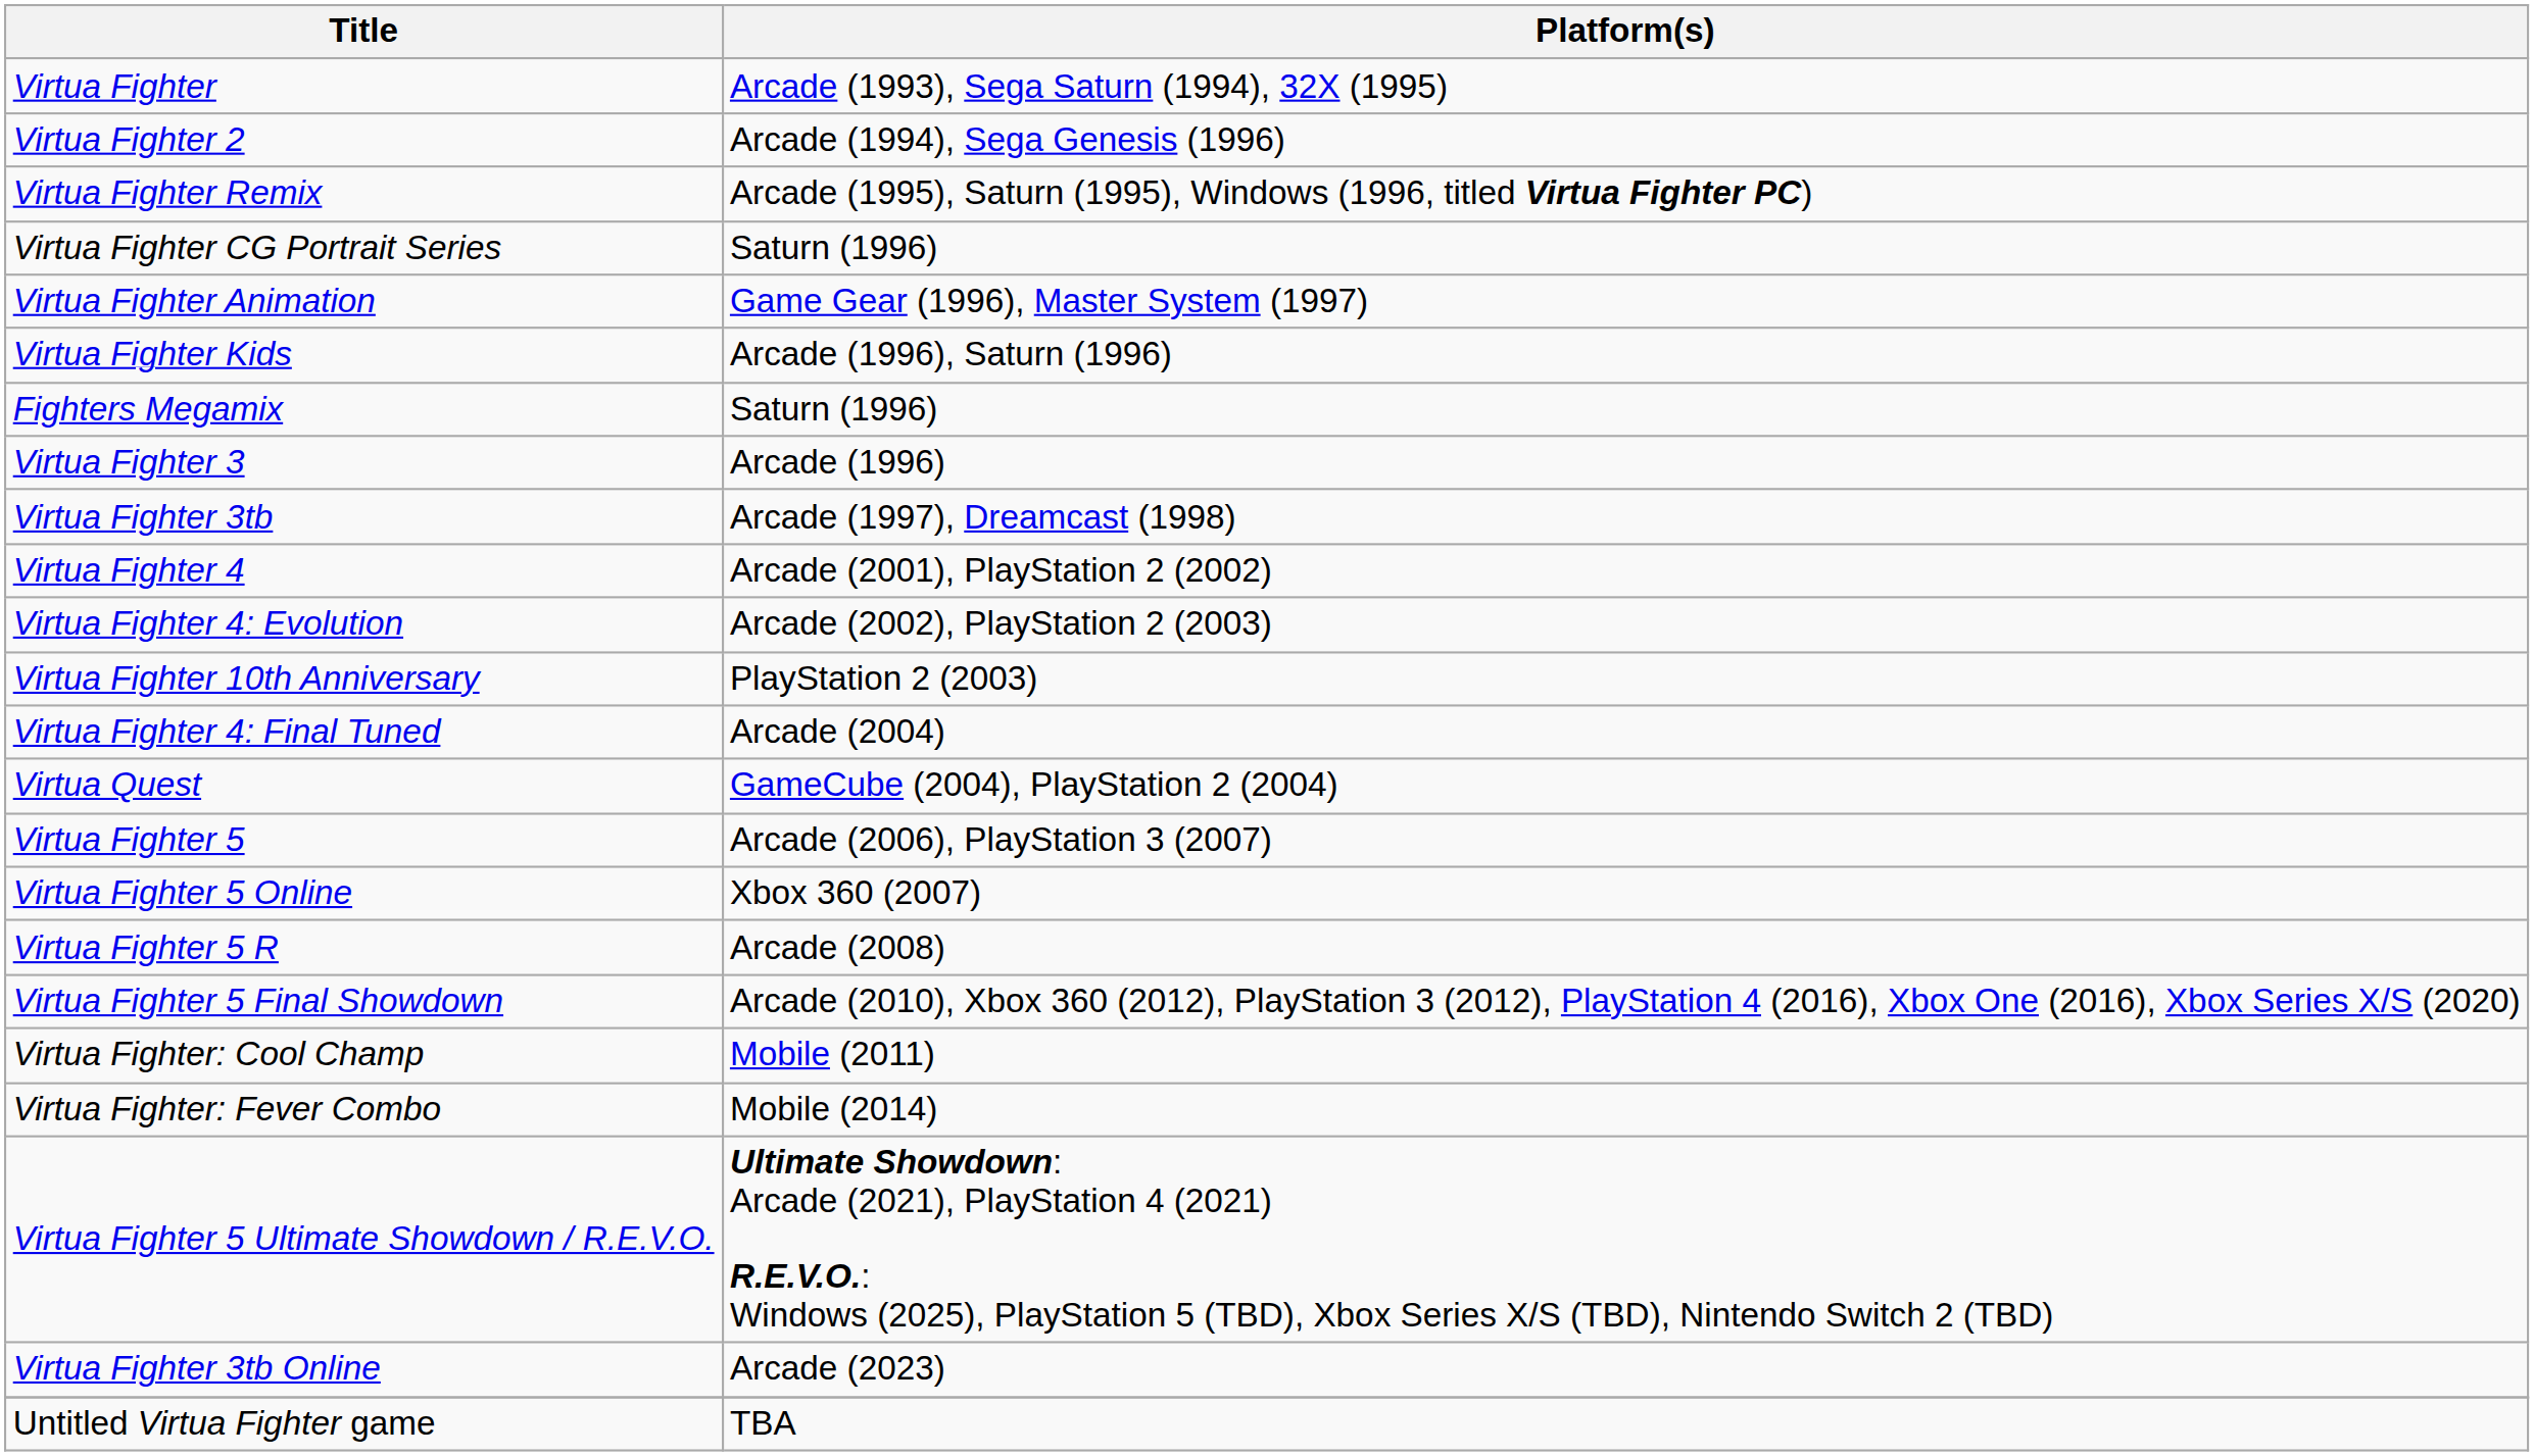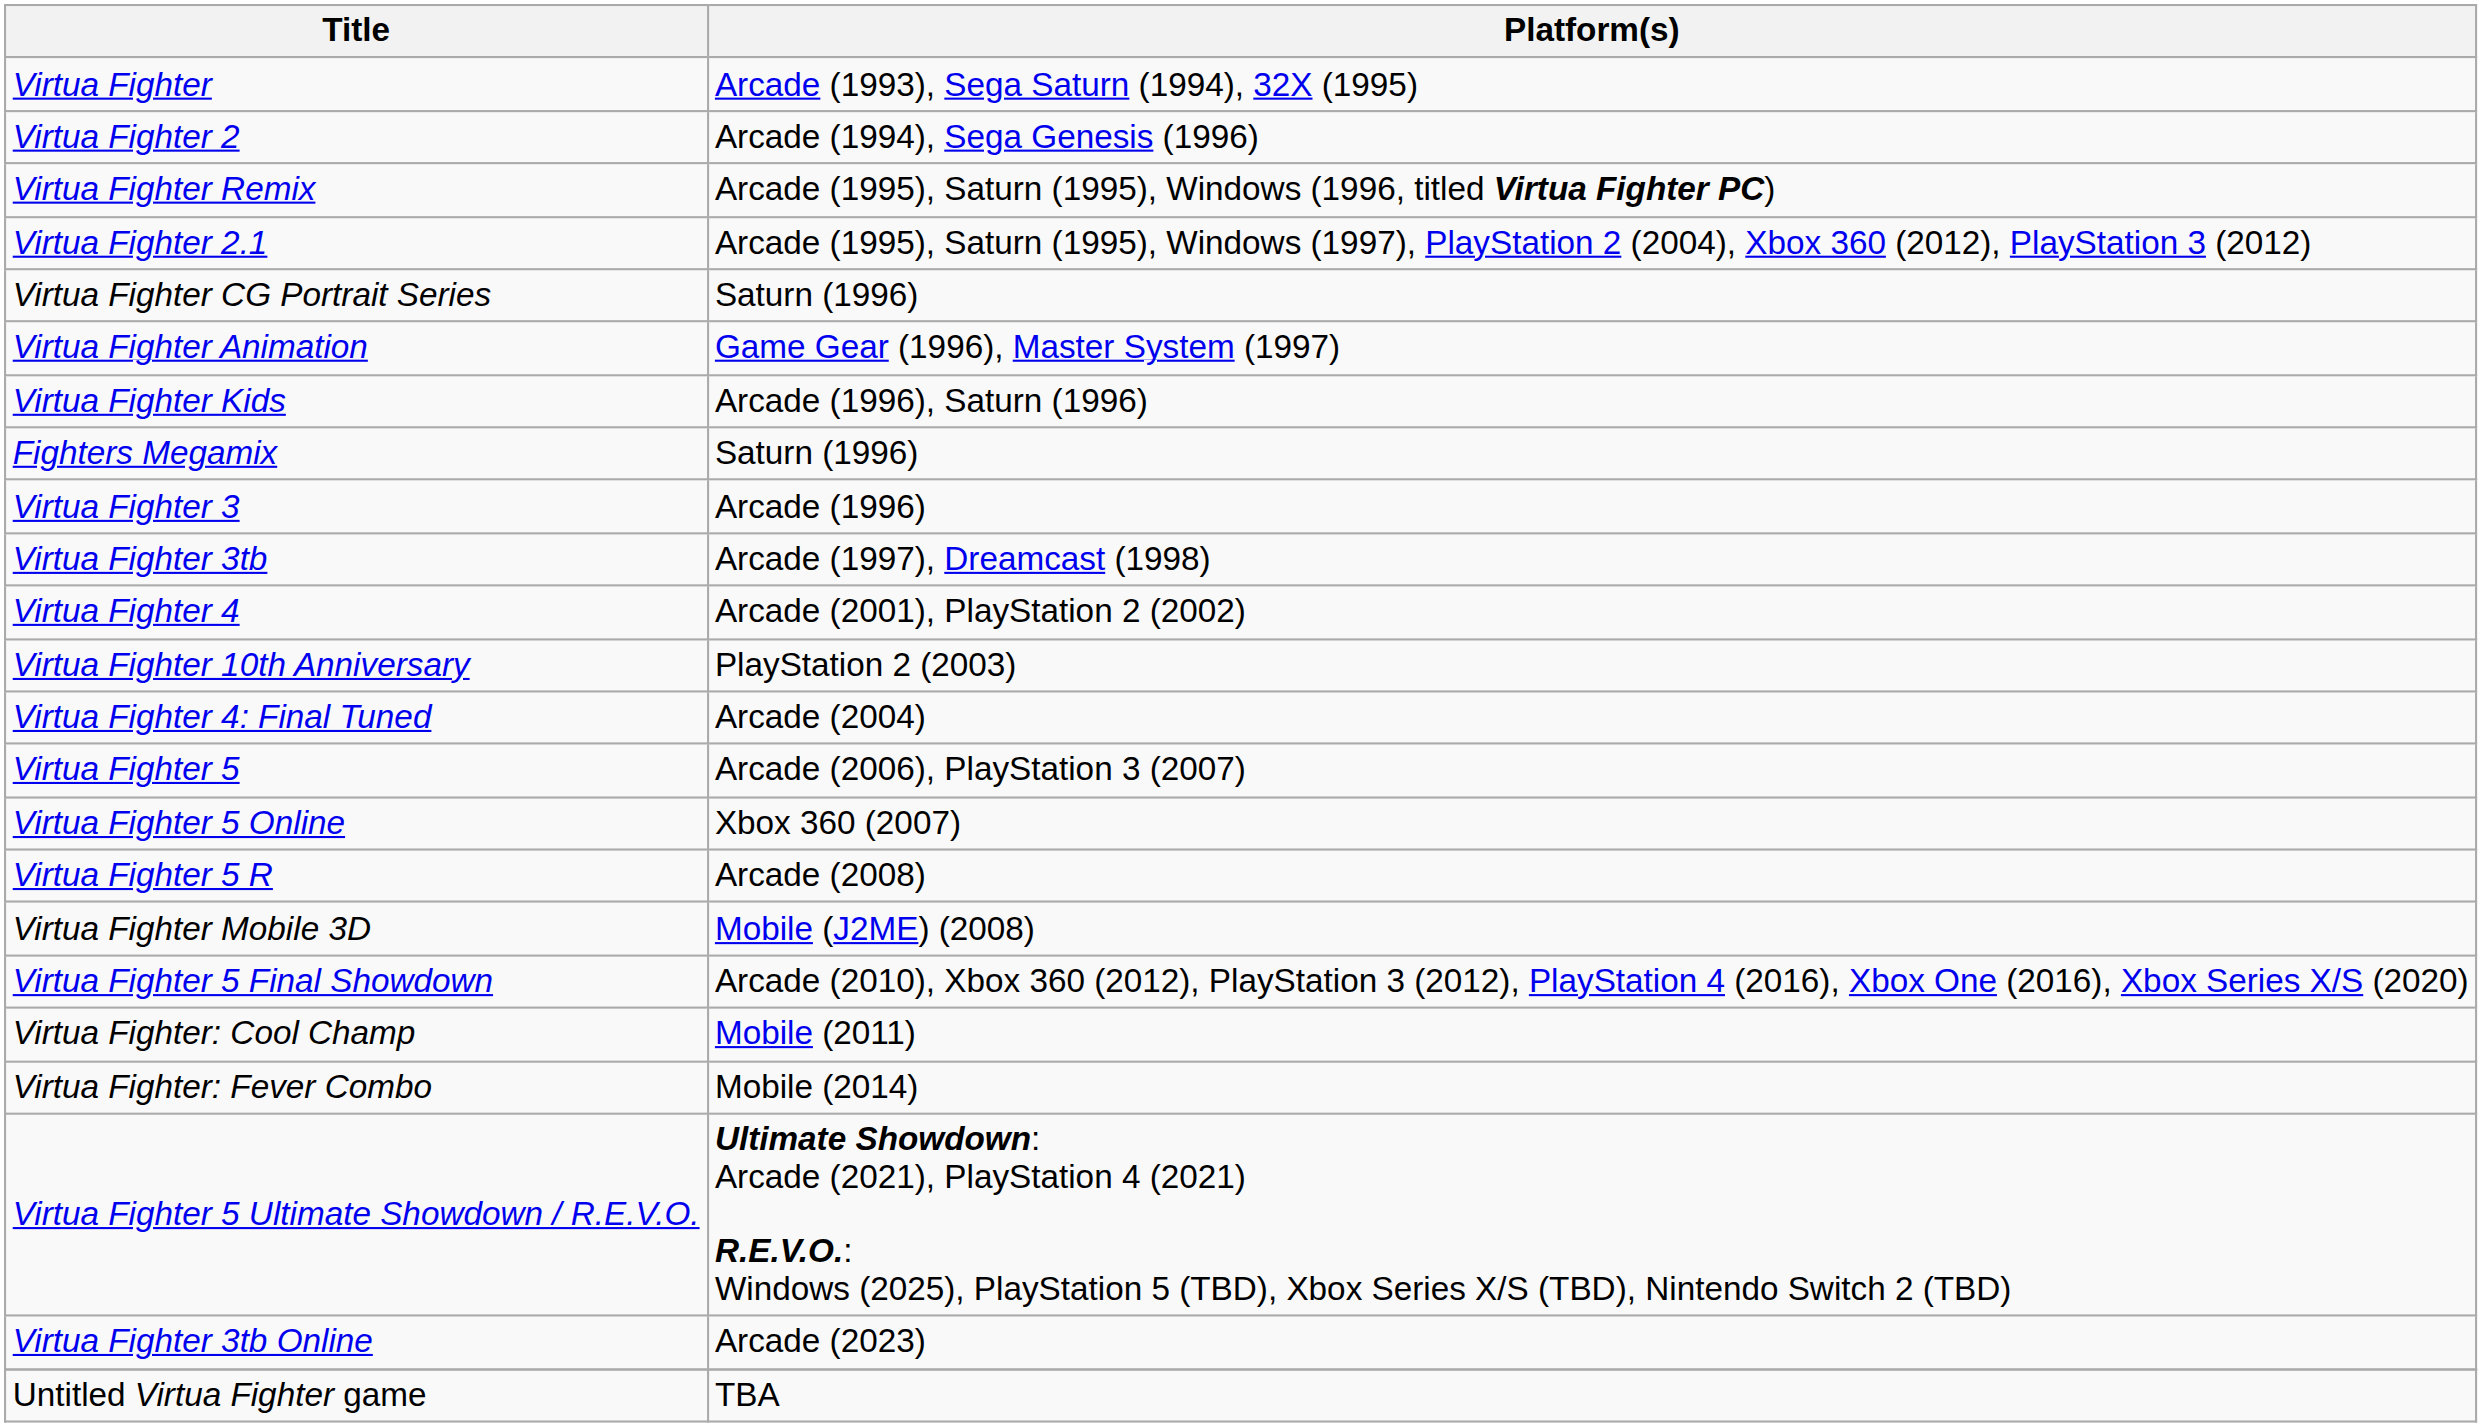 <table class="wikitable sortable">
 <tr>
 <th rowspan="1">Title</th>
 <th rowspan="1">Platform(s)</th>
 </tr>
 <tr>
 <td><em><a href='#'>Virtua Fighter</a></em></td>
 <td><a href='#'>Arcade</a> (1993), <a href='#'>Sega Saturn</a> (1994), <a href='#'>32X</a> (1995)</td>
 </tr>
 <tr>
 <td><em><a href='#'>Virtua Fighter 2</a></em></td>
 <td>Arcade (1994), <a href='#'>Sega Genesis</a> (1996)</td>
 </tr>
 <tr>
 <td><em><a href='#'>Virtua Fighter Remix</a></em></td>
 <td>Arcade (1995), Saturn (1995), Windows (1996, titled <strong><em>Virtua Fighter PC</em></strong>)</td>
+</tr>
+<tr>
+<td><em><a href='#'>Virtua Fighter 2.1</a></em></td>
+<td>Arcade (1995), Saturn (1995), Windows (1997), <a href='#'>PlayStation 2</a> (2004), <a href='#'>Xbox 360</a> (2012), <a href='#'>PlayStation 3</a> (2012)</td>
 </tr>
 <tr>
 <td><em>Virtua Fighter CG Portrait Series</em></td>
 <td>Saturn (1996)</td>
 </tr>
 <tr>
 <td><em><a href='#'>Virtua Fighter Animation</a></em></td>
 <td><a href='#'>Game Gear</a> (1996), <a href='#'>Master System</a> (1997)</td>
 </tr>
 <tr>
 <td><em><a href='#'>Virtua Fighter Kids</a></em></td>
 <td>Arcade (1996), Saturn (1996)</td>
 </tr>
 <tr>
 <td><em><a href='#'>Fighters Megamix</a></em></td>
 <td>Saturn (1996)</td>
 </tr>
 <tr>
 <td><em><a href='#'>Virtua Fighter 3</a></em></td>
 <td>Arcade (1996)</td>
 </tr>
 <tr>
 <td><em><a href='#'>Virtua Fighter 3tb</a></em></td>
 <td>Arcade (1997), <a href='#'>Dreamcast</a> (1998)</td>
 </tr>
 <tr>
 <td><em><a href='#'>Virtua Fighter 4</a></em></td>
 <td>Arcade (2001), PlayStation 2 (2002)</td>
 </tr>
 <tr>
-<td><em><a href='#'>Virtua Fighter 4: Evolution</a></em></td>
-<td>Arcade (2002), PlayStation 2 (2003)</td>
-</tr>
-<tr>
 <td><em><a href='#'>Virtua Fighter 10th Anniversary</a></em></td>
 <td>PlayStation 2 (2003)</td>
 </tr>
 <tr>
 <td><em><a href='#'>Virtua Fighter 4: Final Tuned</a></em></td>
 <td>Arcade (2004)</td>
-</tr>
-<tr>
-<td><em><a href='#'>Virtua Quest</a></em></td>
-<td><a href='#'>GameCube</a> (2004), PlayStation 2 (2004)</td>
 </tr>
 <tr>
 <td><em><a href='#'>Virtua Fighter 5</a></em></td>
 <td>Arcade (2006), PlayStation 3 (2007)</td>
 </tr>
 <tr>
 <td><em><a href='#'>Virtua Fighter 5 Online</a></em></td>
 <td>Xbox 360 (2007)</td>
 </tr>
 <tr>
 <td><em><a href='#'>Virtua Fighter 5 R</a></em></td>
 <td>Arcade (2008)</td>
+</tr>
+<tr>
+<td><em>Virtua Fighter Mobile 3D</em></td>
+<td><a href='#'>Mobile</a> (<a href='#'>J2ME</a>) (2008)</td>
 </tr>
 <tr>
 <td><em><a href='#'>Virtua Fighter 5 Final Showdown</a></em></td>
 <td>Arcade (2010), Xbox 360 (2012), PlayStation 3 (2012), <a href='#'>PlayStation 4</a> (2016), <a href='#'>Xbox One</a> (2016), <a href='#'>Xbox Series X/S</a> (2020)</td>
 </tr>
 <tr>
 <td><em>Virtua Fighter: Cool Champ</em></td>
 <td><a href='#'>Mobile</a> (2011)</td>
 </tr>
 <tr>
 <td><em>Virtua Fighter: Fever Combo</em></td>
 <td>Mobile (2014)</td>
 </tr>
 <tr>
 <td><em><a href='#'>Virtua Fighter 5 Ultimate Showdown / R.E.V.O.</a></em></td>
 <td><strong><em>Ultimate Showdown</em></strong>:<br>Arcade (2021), PlayStation 4 (2021)<br><br><strong><em>R.E.V.O.</em></strong>:<br>Windows (2025), PlayStation 5 (TBD), Xbox Series X/S (TBD), Nintendo Switch 2 (TBD)</td>
 </tr>
 <tr>
 <td><em><a href='#'>Virtua Fighter 3tb Online</a></em></td>
 <td>Arcade (2023)</td>
 </tr>
 <tr>
 </tr>
 <tr>
 <td>Untitled <em>Virtua Fighter</em> game</td>
 <td>TBA</td>
 </tr>
 </table>
